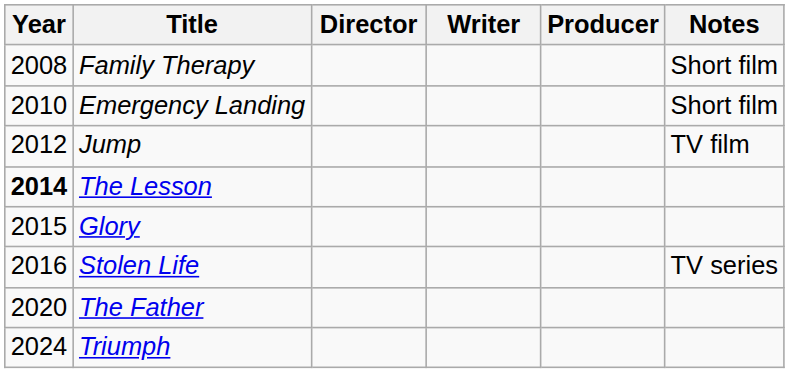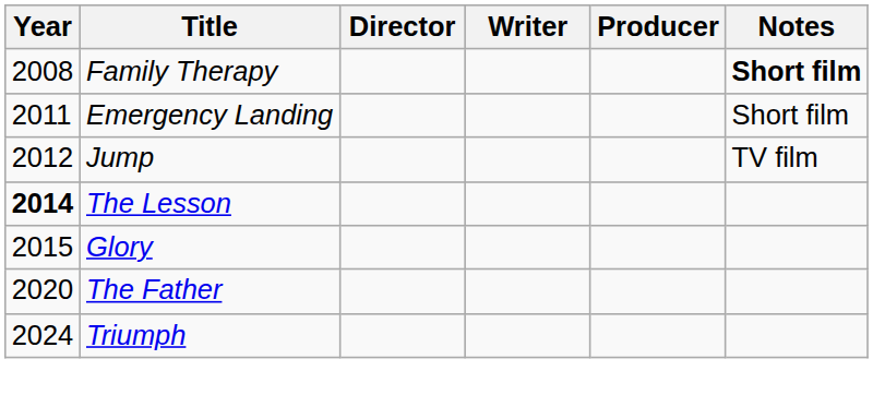 <table class="wikitable">
 <tr>
 <th>Year</th>
 <th>Title</th>
 <th width=65>Director</th>
 <th width=65>Writer</th>
 <th width=65>Producer</th>
 <th>Notes</th>
 </tr>
 <tr>
 <td>2008</td>
 <td><em>Family Therapy</em></td>
 <td></td>
 <td></td>
 <td></td>
-<td>Short film</td>
+<td><strong>Short film</strong></td>
 </tr>
 <tr>
-<td>2010</td>
+<td>2011</td>
 <td><em>Emergency Landing</em></td>
 <td></td>
 <td></td>
 <td></td>
 <td>Short film</td>
 </tr>
 <tr>
 <td>2012</td>
 <td><em>Jump</em></td>
 <td></td>
 <td></td>
 <td></td>
 <td>TV film</td>
 </tr>
 <tr>
 <td><strong>2014</strong></td>
 <td><em><a href='#'>The Lesson</a></em></td>
 <td></td>
 <td></td>
 <td></td>
 <td></td>
 </tr>
 <tr>
 <td>2015</td>
 <td><em><a href='#'>Glory</a></em></td>
 <td></td>
 <td></td>
 <td></td>
 <td></td>
 </tr>
 <tr>
-<td>2016</td>
-<td><em><a href='#'>Stolen Life</a></em></td>
-<td></td>
-<td></td>
-<td></td>
-<td>TV series</td>
-</tr>
-<tr>
 <td>2020</td>
 <td><em><a href='#'>The Father</a></em></td>
 <td></td>
 <td></td>
 <td></td>
 <td></td>
 </tr>
 <tr>
 <td>2024</td>
 <td><em><a href='#'>Triumph</a></em></td>
 <td></td>
 <td></td>
 <td></td>
 <td></td>
 </tr>
 </table>
